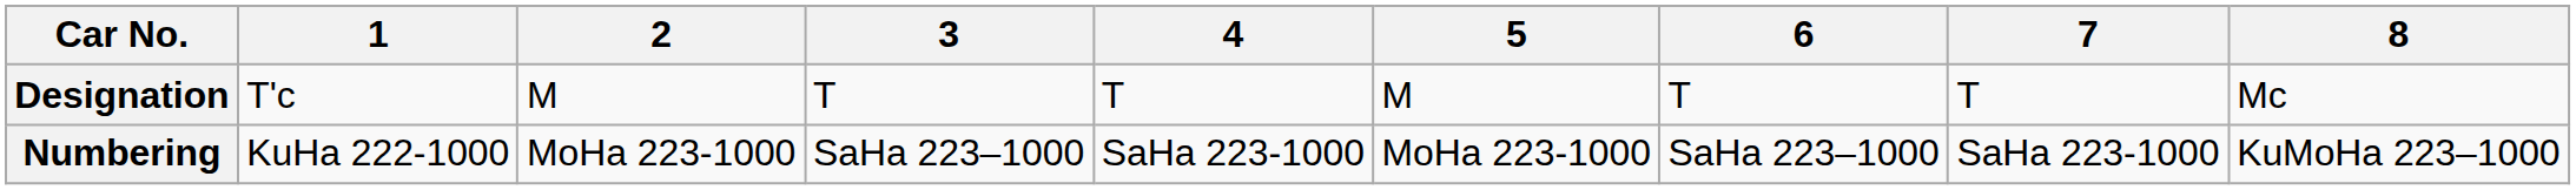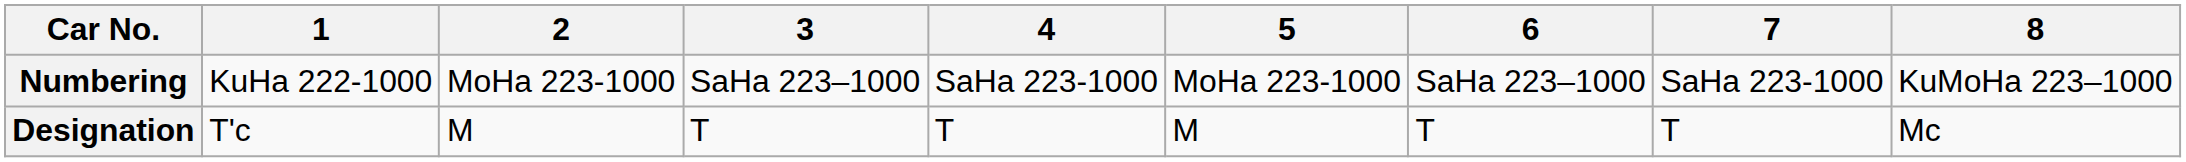 <table class="wikitable">
 <tr>
 <th>Car No.</th>
 <th>1</th>
 <th>2</th>
 <th>3</th>
 <th>4</th>
 <th>5</th>
 <th>6</th>
 <th>7</th>
 <th>8</th>
 </tr>
 <tr>
+<th>Numbering</th>
+<td>KuHa 222-1000</td>
+<td>MoHa 223-1000</td>
+<td>SaHa 223–1000</td>
+<td>SaHa 223-1000</td>
+<td>MoHa 223-1000</td>
+<td>SaHa 223–1000</td>
+<td>SaHa 223-1000</td>
+<td>KuMoHa 223–1000</td>
+</tr>
+<tr>
 <th>Designation</th>
 <td>T'c</td>
 <td>M</td>
 <td>T</td>
 <td>T</td>
 <td>M</td>
 <td>T</td>
 <td>T</td>
 <td>Mc</td>
 </tr>
-<tr>
-<th>Numbering</th>
-<td>KuHa 222-1000</td>
-<td>MoHa 223-1000</td>
-<td>SaHa 223–1000</td>
-<td>SaHa 223-1000</td>
-<td>MoHa 223-1000</td>
-<td>SaHa 223–1000</td>
-<td>SaHa 223-1000</td>
-<td>KuMoHa 223–1000</td>
-</tr>
 </table>
